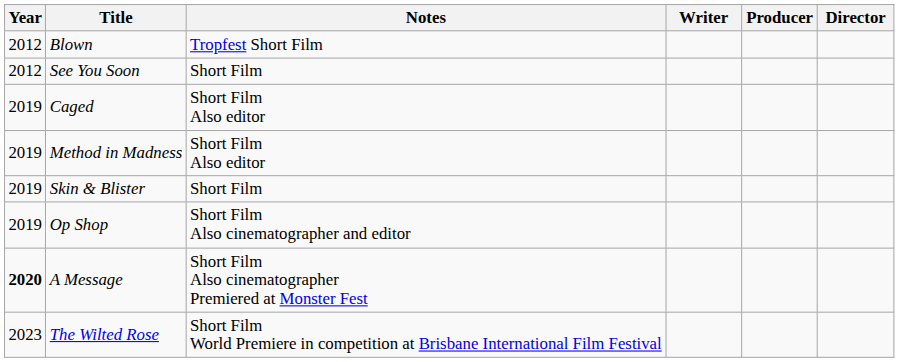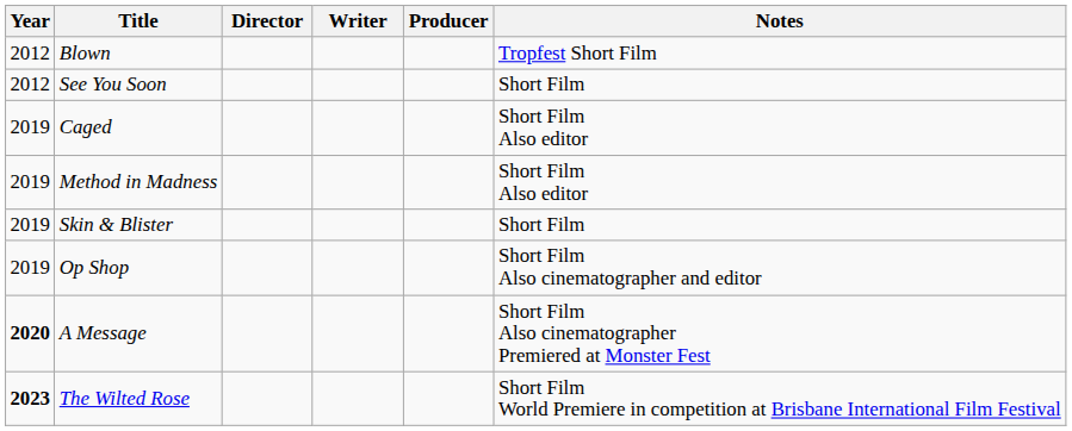 <table class="wikitable sortable">
 <tr>
 <th>Year</th>
 <th>Title</th>
-<th class="unsortable">Notes</th>
+<th width=65>Director</th>
 <th width=65>Writer</th>
 <th width=65>Producer</th>
-<th width=65>Director</th>
+<th class="unsortable">Notes</th>
 </tr>
 <tr>
 <td>2012</td>
 <td><em>Blown</em></td>
-<td><a href='#'>Tropfest</a> Short Film</td>
 <td></td>
 <td></td>
 <td></td>
+<td><a href='#'>Tropfest</a> Short Film</td>
 </tr>
 <tr>
 <td>2012</td>
 <td><em>See You Soon</em></td>
-<td>Short Film</td>
 <td></td>
 <td></td>
 <td></td>
+<td>Short Film</td>
 </tr>
 <tr>
 <td>2019</td>
 <td><em>Caged</em></td>
-<td>Short Film <br>Also editor</td>
 <td></td>
 <td></td>
 <td></td>
+<td>Short Film <br>Also editor</td>
 </tr>
 <tr>
 <td>2019</td>
 <td><em>Method in Madness</em></td>
-<td>Short Film <br>Also editor</td>
 <td></td>
 <td></td>
 <td></td>
+<td>Short Film <br>Also editor</td>
 </tr>
 <tr>
 <td>2019</td>
 <td><em>Skin & Blister</em></td>
-<td>Short Film</td>
 <td></td>
 <td></td>
 <td></td>
+<td>Short Film</td>
 </tr>
 <tr>
 <td>2019</td>
 <td><em>Op Shop</em></td>
-<td>Short Film <br>Also cinematographer and editor</td>
 <td></td>
 <td></td>
 <td></td>
+<td>Short Film <br>Also cinematographer and editor</td>
 </tr>
 <tr>
 <td><strong>2020</strong></td>
 <td><em>A Message</em></td>
-<td>Short Film <br>Also cinematographer <br>Premiered at <a href='#'>Monster Fest</a></td>
 <td></td>
 <td></td>
 <td></td>
+<td>Short Film <br>Also cinematographer <br>Premiered at <a href='#'>Monster Fest</a></td>
 </tr>
 <tr>
-<td>2023</td>
+<td><strong>2023</strong></td>
 <td><em><a href='#'>The Wilted Rose</a></em></td>
-<td>Short Film <br> World Premiere in competition at <a href='#'>Brisbane International Film Festival</a></td>
 <td></td>
 <td></td>
 <td></td>
+<td>Short Film <br> World Premiere in competition at <a href='#'>Brisbane International Film Festival</a></td>
 </tr>
 </table>
